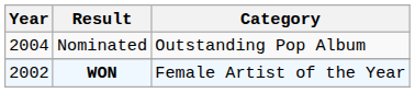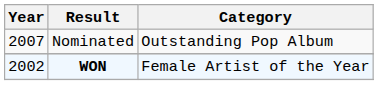 <table class="wikitable"|width=100%>
 <tr bgcolor="#CCCCCC">
 <th align="left">Year</th>
 <th align="left">Result</th>
 <th align="center">Category</th>
 </tr>
 <tr>
-<td align="left">2004</td>
+<td align="left">2007</td>
 <td align="center">Nominated</td>
 <td align="left">Outstanding Pop Album</td>
 </tr>
 <tr>
 </tr>
 <tr bgcolor="#F0F8FF">
 <td align="left">2002</td>
 <td align="center"><strong>WON</strong></td>
 <td align="left">Female Artist of the Year</td>
 </tr>
 <tr>
 </tr>
 </table>
